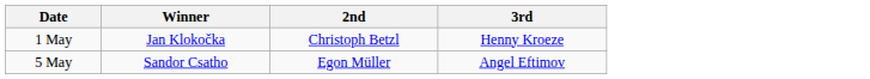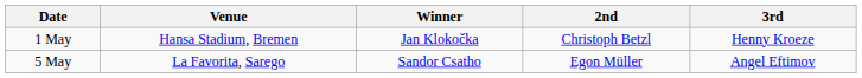 <table class="wikitable" style="text-align:center">
 <tr>
 <th width=100>Date</th>
+<th width=280>Venue</th>
 <th width=180>Winner</th>
 <th width=180>2nd</th>
 <th width=180>3rd</th>
 </tr>
 <tr>
 <td align=center>1 May</td>
+<td> <a href='#'>Hansa Stadium</a>, <a href='#'>Bremen</a></td>
 <td> <a href='#'>Jan Klokočka</a></td>
 <td> <a href='#'>Christoph Betzl</a></td>
 <td> <a href='#'>Henny Kroeze</a></td>
 </tr>
 <tr>
 <td align=center>5 May</td>
+<td> <a href='#'>La Favorita</a>, <a href='#'>Sarego</a></td>
 <td> <a href='#'>Sandor Csatho</a></td>
 <td> <a href='#'>Egon Müller</a></td>
 <td> <a href='#'>Angel Eftimov</a></td>
 </tr>
 </table>
